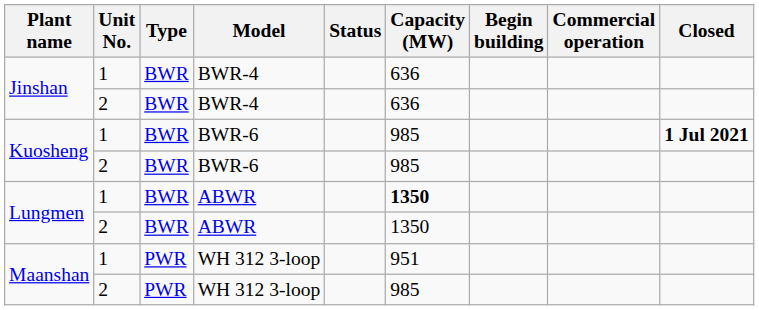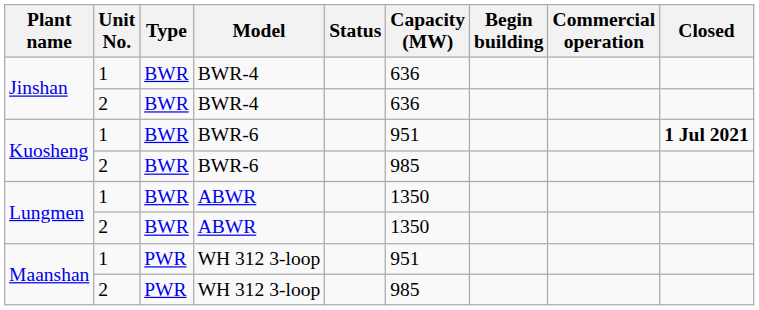 <table class="wikitable sortable mw-datatable">
 <tr>
 <th>Plant<br>name</th>
 <th>Unit<br>No.</th>
 <th>Type</th>
 <th>Model</th>
 <th>Status</th>
 <th>Capacity<br>(MW)</th>
 <th>Begin<br>building</th>
 <th>Commercial<br>operation</th>
 <th>Closed</th>
 </tr>
 <tr>
 <td rowspan=2><a href='#'>Jinshan</a></td>
 <td>1</td>
 <td><a href='#'>BWR</a></td>
 <td>BWR-4</td>
 <td></td>
 <td>636</td>
 <td></td>
 <td></td>
 <td></td>
 </tr>
 <tr>
 <td>2</td>
 <td><a href='#'>BWR</a></td>
 <td>BWR-4</td>
 <td></td>
 <td>636</td>
 <td></td>
 <td></td>
 <td></td>
 </tr>
 <tr>
 <td rowspan=2><a href='#'>Kuosheng</a></td>
 <td>1</td>
 <td><a href='#'>BWR</a></td>
 <td>BWR-6</td>
 <td></td>
-<td>985</td>
+<td>951</td>
 <td></td>
 <td></td>
 <td><strong>1 Jul 2021</strong></td>
 </tr>
 <tr>
 <td>2</td>
 <td><a href='#'>BWR</a></td>
 <td>BWR-6</td>
 <td></td>
 <td>985</td>
 <td></td>
 <td></td>
 <td></td>
 </tr>
 <tr>
 <td rowspan=2><a href='#'>Lungmen</a></td>
 <td>1</td>
 <td><a href='#'>BWR</a></td>
 <td><a href='#'>ABWR</a></td>
 <td></td>
-<td><strong>1350</strong></td>
+<td>1350</td>
 <td></td>
 <td></td>
 <td> </td>
 </tr>
 <tr>
 <td>2</td>
 <td><a href='#'>BWR</a></td>
 <td><a href='#'>ABWR</a></td>
 <td></td>
 <td>1350</td>
 <td></td>
 <td></td>
 <td> </td>
 </tr>
 <tr>
 <td rowspan=2><a href='#'>Maanshan</a></td>
 <td>1</td>
 <td><a href='#'>PWR</a></td>
 <td>WH 312 3-loop</td>
 <td></td>
 <td>951</td>
 <td></td>
 <td></td>
 <td></td>
 </tr>
 <tr>
 <td>2</td>
 <td><a href='#'>PWR</a></td>
 <td>WH 312 3-loop</td>
 <td></td>
 <td>985</td>
 <td></td>
 <td></td>
 <td></td>
 </tr>
 </table>
